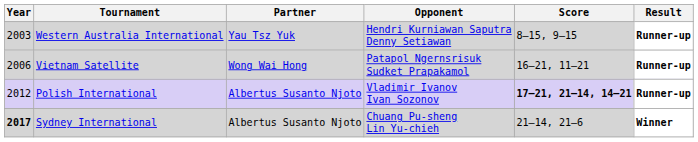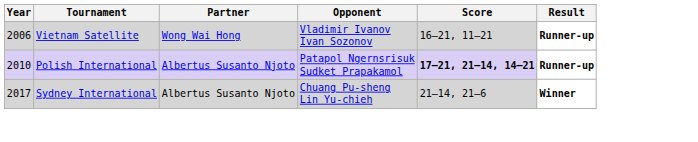 <table class="sortable wikitable" style="font-size: 90%;">
 <tr>
 <th>Year</th>
 <th>Tournament</th>
 <th>Partner</th>
 <th>Opponent</th>
 <th>Score</th>
 <th>Result</th>
 </tr>
 <tr style="background:#D5D5D5">
-<td align="center">2003</td>
-<td align="left"><a href='#'>Western Australia International</a></td>
-<td align="left"> <a href='#'>Yau Tsz Yuk</a></td>
-<td align="left"> <a href='#'>Hendri Kurniawan Saputra</a> <br>  <a href='#'>Denny Setiawan</a></td>
-<td align="left">8–15, 9–15</td>
-<td style="text-align:left; background:white"> <strong>Runner-up</strong></td>
-</tr>
-<tr style="background:#D5D5D5">
 <td align="center">2006</td>
 <td align="left"><a href='#'>Vietnam Satellite</a></td>
 <td align="left"> <a href='#'>Wong Wai Hong</a></td>
-<td align="left"> <a href='#'>Patapol Ngernsrisuk</a> <br>  <a href='#'>Sudket Prapakamol</a></td>
+<td align="left"> <a href='#'>Vladimir Ivanov</a> <br>  <a href='#'>Ivan Sozonov</a></td>
 <td align="left">16–21, 11–21</td>
 <td style="text-align:left; background:white"> <strong>Runner-up</strong></td>
 </tr>
 <tr style="background:#D8CEF6">
-<td align="center">2012</td>
+<td align="center">2010</td>
 <td align="left"><a href='#'>Polish International</a></td>
 <td align="left"> <a href='#'>Albertus Susanto Njoto</a></td>
-<td align="left"> <a href='#'>Vladimir Ivanov</a> <br>  <a href='#'>Ivan Sozonov</a></td>
+<td align="left"> <a href='#'>Patapol Ngernsrisuk</a> <br>  <a href='#'>Sudket Prapakamol</a></td>
 <td align="left"><strong>17–21, 21–14, 14–21</strong></td>
 <td style="text-align:left; background:white"> <strong>Runner-up</strong></td>
 </tr>
 <tr style="background:#D5D5D5">
-<td align="center"><strong>2017</strong></td>
+<td align="center">2017</td>
 <td align="left"><a href='#'>Sydney International</a></td>
 <td align="left"> Albertus Susanto Njoto</td>
 <td align="left"> <a href='#'>Chuang Pu-sheng</a> <br>  <a href='#'>Lin Yu-chieh</a></td>
 <td align="left">21–14, 21–6</td>
 <td style="text-align:left; background:white"> <strong>Winner</strong></td>
 </tr>
 </table>
